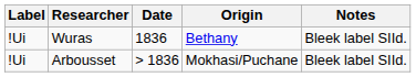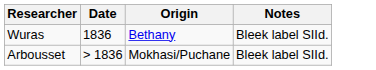 <table class=wikitable>
 <tr>
-<th>Label</th>
 <th>Researcher</th>
 <th>Date</th>
 <th>Origin</th>
 <th>Notes</th>
 </tr>
 <tr>
-<td>ǃUi</td>
 <td>Wuras</td>
 <td>1836</td>
 <td><a href='#'>Bethany</a></td>
 <td>Bleek label SIId.</td>
 </tr>
 <tr>
-<td>ǃUi</td>
 <td>Arbousset</td>
 <td>> 1836</td>
 <td>Mokhasi/Puchane</td>
 <td>Bleek label SIId.</td>
 </tr>
 </table>
